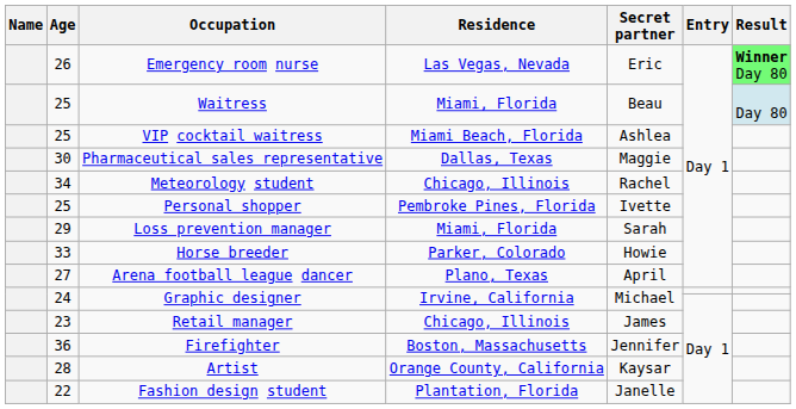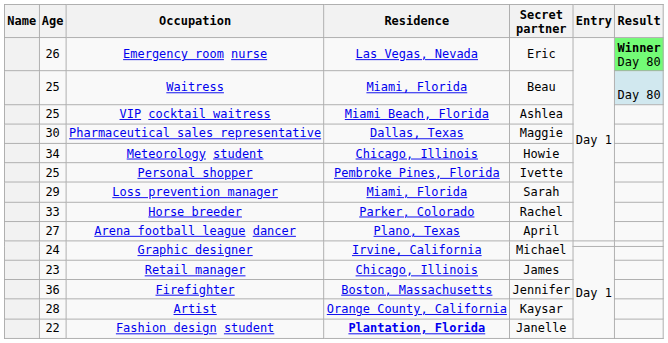 <table class="wikitable sortable" style="text-align:center">
 <tr>
 <th scope="col">Name</th>
 <th scope="col">Age</th>
 <th scope="col" class="unsortable">Occupation</th>
 <th scope="col" class="unsortable">Residence</th>
 <th scope="col" class="unsortable">Secret<br>partner</th>
 <th scope="col" class="unsortable">Entry</th>
 <th scope="col" class="unsortable">Result</th>
 </tr>
 <tr>
 <th scope="row"></th>
 <td>26</td>
 <td><a href='#'>Emergency room</a> <a href='#'>nurse</a></td>
 <td><a href='#'>Las Vegas, Nevada</a></td>
 <td>Eric</td>
 <td rowspan="9">Day 1</td>
 <td bgcolor="73FB76"><strong>Winner</strong><br>Day 80</td>
 </tr>
 <tr>
 <th scope="row"></th>
 <td>25</td>
 <td><a href='#'>Waitress</a></td>
 <td><a href='#'>Miami, Florida</a></td>
 <td>Beau</td>
 <td bgcolor="D1E8EF"><br>Day 80</td>
 </tr>
 <tr>
 <th scope="row"></th>
 <td>25</td>
 <td><a href='#'>VIP</a> <a href='#'>cocktail waitress</a></td>
 <td><a href='#'>Miami Beach, Florida</a></td>
 <td>Ashlea</td>
 <td></td>
 </tr>
 <tr>
 <th scope="row"></th>
 <td>30</td>
 <td><a href='#'>Pharmaceutical sales representative</a></td>
 <td><a href='#'>Dallas, Texas</a></td>
 <td>Maggie</td>
 <td></td>
 </tr>
 <tr>
 <th scope="row"></th>
 <td>34</td>
 <td><a href='#'>Meteorology</a> <a href='#'>student</a></td>
 <td><a href='#'>Chicago, Illinois</a></td>
-<td>Rachel</td>
+<td>Howie</td>
 <td></td>
 </tr>
 <tr>
 <th scope="row"></th>
 <td>25</td>
 <td><a href='#'>Personal shopper</a></td>
 <td><a href='#'>Pembroke Pines, Florida</a></td>
 <td>Ivette</td>
 <td></td>
 </tr>
 <tr>
 <th scope="row"></th>
 <td>29</td>
 <td><a href='#'>Loss prevention manager</a></td>
 <td><a href='#'>Miami, Florida</a></td>
 <td>Sarah</td>
 <td></td>
 </tr>
 <tr>
 <th scope="row"></th>
 <td>33</td>
 <td><a href='#'>Horse breeder</a></td>
 <td><a href='#'>Parker, Colorado</a></td>
-<td>Howie</td>
+<td>Rachel</td>
 <td></td>
 </tr>
 <tr>
 <th scope="row"></th>
 <td>27</td>
 <td><a href='#'>Arena football league</a> <a href='#'>dancer</a></td>
 <td><a href='#'>Plano, Texas</a></td>
 <td>April</td>
 <td></td>
 </tr>
 <tr>
 <th scope="row" rowspan="2"></th>
 <td rowspan="2">24</td>
 <td rowspan="2"><a href='#'>Graphic designer</a></td>
 <td rowspan="2"><a href='#'>Irvine, California</a></td>
 <td rowspan="2">Michael</td>
 <td></td>
 <td></td>
 </tr>
 <tr>
 <td rowspan="5">Day 1</td>
 <td></td>
 </tr>
 <tr>
 <th scope="row"></th>
 <td>23</td>
 <td><a href='#'>Retail manager</a></td>
 <td><a href='#'>Chicago, Illinois</a></td>
 <td>James</td>
 <td></td>
 </tr>
 <tr>
 <th scope="row"></th>
 <td>36</td>
 <td><a href='#'>Firefighter</a></td>
 <td><a href='#'>Boston, Massachusetts</a></td>
 <td>Jennifer</td>
 <td></td>
 </tr>
 <tr>
 <th scope="row"></th>
 <td>28</td>
 <td><a href='#'>Artist</a></td>
 <td><a href='#'>Orange County, California</a></td>
 <td>Kaysar</td>
 <td></td>
 </tr>
 <tr>
 <th scope="row"></th>
 <td>22</td>
 <td><a href='#'>Fashion design</a> <a href='#'>student</a></td>
-<td><a href='#'>Plantation, Florida</a></td>
+<td><strong><a href='#'>Plantation, Florida</a></strong></td>
 <td>Janelle</td>
 <td></td>
 </tr>
 </table>
